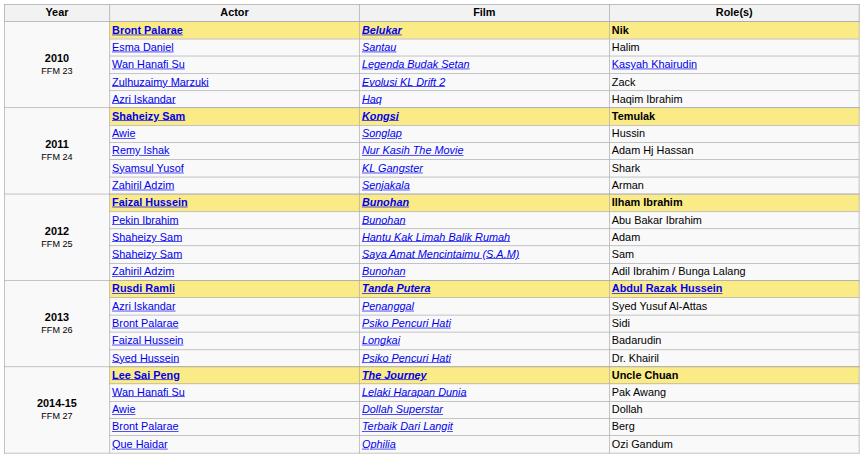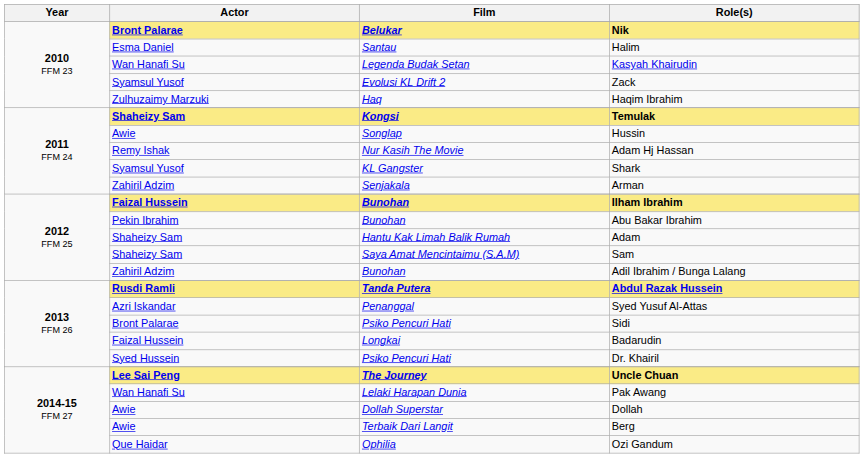 <table class="wikitable">
 <tr style="background:#bebebe;">
 <th style="width:8%;">Year</th>
 <th style="width:19%;">Actor</th>
 <th style="width:19%;">Film</th>
 <th style="width:19%;">Role(s)</th>
 </tr>
 <tr>
 <td rowspan=6 style="text-align:center"><strong>2010</strong><br><small>FFM 23</small></td>
 </tr>
 <tr style="background:#FAEB86">
 <td><strong><a href='#'>Bront Palarae</a></strong></td>
 <td><strong><em><a href='#'>Belukar</a></em></strong></td>
 <td><strong>Nik</strong></td>
 </tr>
 <tr>
 <td><a href='#'>Esma Daniel</a></td>
 <td><em><a href='#'>Santau</a></em></td>
 <td>Halim</td>
 </tr>
 <tr>
 <td><a href='#'>Wan Hanafi Su</a></td>
 <td><em><a href='#'>Legenda Budak Setan</a></em></td>
 <td><a href='#'>Kasyah Khairudin</a></td>
 </tr>
 <tr>
-<td><a href='#'>Zulhuzaimy Marzuki</a></td>
+<td><a href='#'>Syamsul Yusof</a></td>
 <td><em><a href='#'>Evolusi KL Drift 2</a></em></td>
 <td>Zack</td>
 </tr>
 <tr>
-<td><a href='#'>Azri Iskandar</a></td>
+<td><a href='#'>Zulhuzaimy Marzuki</a></td>
 <td><em><a href='#'>Haq</a></em></td>
 <td>Haqim Ibrahim</td>
 </tr>
 <tr>
 <td rowspan=6 style="text-align:center"><strong>2011</strong><br><small>FFM 24</small></td>
 </tr>
 <tr style="background:#FAEB86">
 <td><strong><a href='#'>Shaheizy Sam</a></strong></td>
 <td><strong><em><a href='#'>Kongsi</a></em></strong></td>
 <td><strong>Temulak</strong></td>
 </tr>
 <tr>
 <td><a href='#'>Awie</a></td>
 <td><em><a href='#'>Songlap</a></em></td>
 <td>Hussin</td>
 </tr>
 <tr>
 <td><a href='#'>Remy Ishak</a></td>
 <td><em><a href='#'>Nur Kasih The Movie</a></em></td>
 <td>Adam Hj Hassan</td>
 </tr>
 <tr>
 <td><a href='#'>Syamsul Yusof</a></td>
 <td><em><a href='#'>KL Gangster</a></em></td>
 <td>Shark</td>
 </tr>
 <tr>
 <td><a href='#'>Zahiril Adzim</a></td>
 <td><em><a href='#'>Senjakala</a></em></td>
 <td>Arman</td>
 </tr>
 <tr>
 <td rowspan=6 style="text-align:center"><strong>2012</strong><br><small>FFM 25</small></td>
 </tr>
 <tr style="background:#FAEB86">
 <td><strong><a href='#'>Faizal Hussein</a></strong></td>
 <td><em><a href='#'><strong>Bunohan</strong></a></em></td>
 <td><strong>Ilham Ibrahim</strong></td>
 </tr>
 <tr>
 <td><a href='#'>Pekin Ibrahim</a></td>
 <td><em><a href='#'>Bunohan</a></em></td>
 <td>Abu Bakar Ibrahim</td>
 </tr>
 <tr>
 <td><a href='#'>Shaheizy Sam</a></td>
 <td><em><a href='#'>Hantu Kak Limah Balik Rumah</a></em></td>
 <td>Adam</td>
 </tr>
 <tr>
 <td><a href='#'>Shaheizy Sam</a></td>
 <td><em><a href='#'>Saya Amat Mencintaimu (S.A.M)</a></em></td>
 <td>Sam</td>
 </tr>
 <tr>
 <td><a href='#'>Zahiril Adzim</a></td>
 <td><em><a href='#'>Bunohan</a></em></td>
 <td>Adil Ibrahim / Bunga Lalang</td>
 </tr>
 <tr>
 <td rowspan=6 style="text-align:center"><strong>2013</strong><br><small>FFM 26</small></td>
 </tr>
 <tr style="background:#FAEB86">
 <td><strong><a href='#'>Rusdi Ramli</a></strong></td>
 <td><strong><em><a href='#'>Tanda Putera</a></em></strong></td>
 <td><strong><a href='#'>Abdul Razak Hussein</a></strong></td>
 </tr>
 <tr>
 <td><a href='#'>Azri Iskandar</a></td>
 <td><em><a href='#'>Penanggal</a></em></td>
 <td>Syed Yusuf Al-Attas</td>
 </tr>
 <tr>
 <td><a href='#'>Bront Palarae</a></td>
 <td><em><a href='#'>Psiko Pencuri Hati</a></em></td>
 <td>Sidi</td>
 </tr>
 <tr>
 <td><a href='#'>Faizal Hussein</a></td>
 <td><em><a href='#'>Longkai</a></em></td>
 <td>Badarudin</td>
 </tr>
 <tr>
 <td><a href='#'>Syed Hussein</a></td>
 <td><em><a href='#'>Psiko Pencuri Hati</a></em></td>
 <td>Dr. Khairil</td>
 </tr>
 <tr>
 <td rowspan=6 style="text-align:center"><strong>2014-15</strong><br><small>FFM 27</small></td>
 </tr>
 <tr style="background:#FAEB86">
 <td><strong><a href='#'>Lee Sai Peng</a></strong></td>
 <td><strong><em><a href='#'>The Journey</a></em></strong></td>
 <td><strong>Uncle Chuan</strong></td>
 </tr>
 <tr>
 <td><a href='#'>Wan Hanafi Su</a></td>
 <td><em><a href='#'>Lelaki Harapan Dunia</a></em></td>
 <td>Pak Awang</td>
 </tr>
 <tr>
 <td><a href='#'>Awie</a></td>
 <td><em><a href='#'>Dollah Superstar</a></em></td>
 <td>Dollah</td>
 </tr>
 <tr>
-<td><a href='#'>Bront Palarae</a></td>
+<td><a href='#'>Awie</a></td>
 <td><em><a href='#'>Terbaik Dari Langit</a></em></td>
 <td>Berg</td>
 </tr>
 <tr>
 <td><a href='#'>Que Haidar</a></td>
 <td><em><a href='#'>Ophilia</a></em></td>
 <td>Ozi Gandum</td>
 </tr>
 </table>
